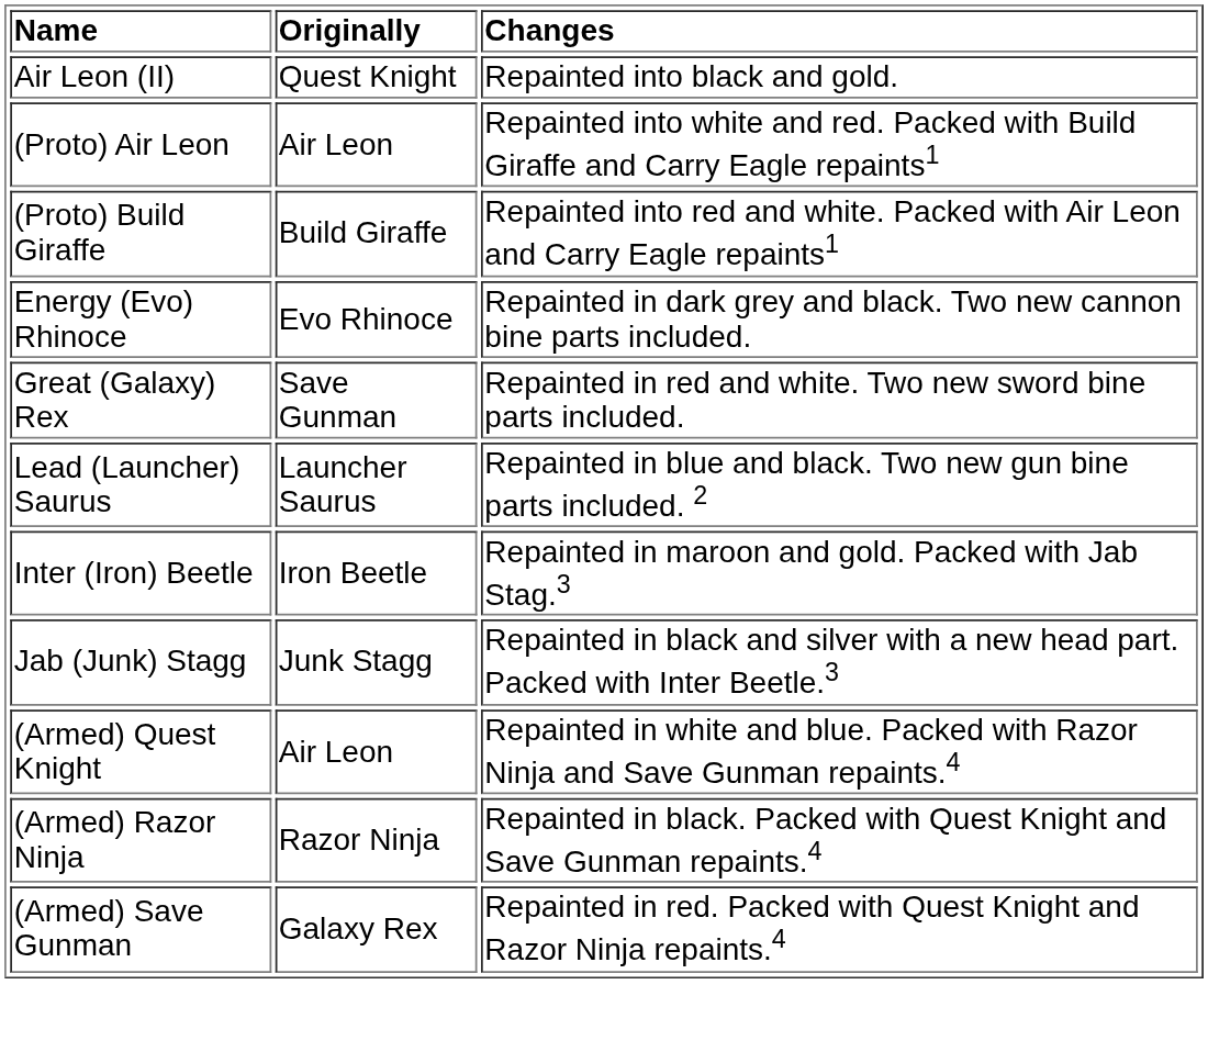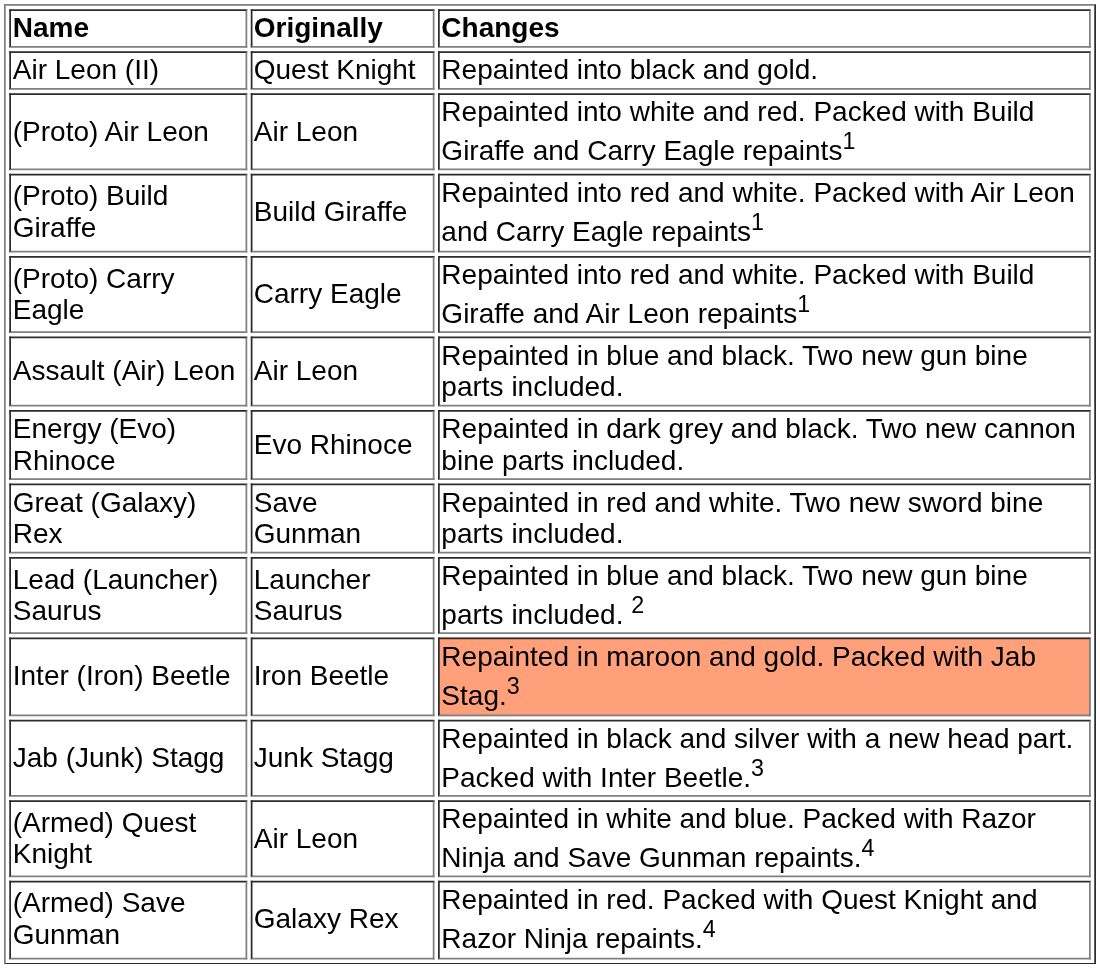 <table border=1>
 <tr>
 <td><strong>Name</strong></td>
 <td><strong>Originally</strong></td>
 <td><strong>Changes</strong></td>
 </tr>
 <tr>
 <td>Air Leon (II)</td>
 <td>Quest Knight</td>
 <td>Repainted into black and gold.</td>
 </tr>
 <tr>
 <td>(Proto) Air Leon</td>
 <td>Air Leon</td>
 <td>Repainted into white and red. Packed with Build Giraffe and Carry Eagle repaints<sup>1</sup></td>
 </tr>
 <tr>
 <td>(Proto) Build Giraffe</td>
 <td>Build Giraffe</td>
 <td>Repainted into red and white. Packed with Air Leon and Carry Eagle repaints<sup>1</sup></td>
 </tr>
 <tr>
+<td>(Proto) Carry Eagle</td>
+<td>Carry Eagle</td>
+<td>Repainted into red and white. Packed with Build Giraffe and Air Leon repaints<sup>1</sup></td>
+</tr>
+<tr>
+<td>Assault (Air) Leon</td>
+<td>Air Leon</td>
+<td>Repainted in blue and black. Two new gun bine parts included.</td>
+</tr>
+<tr>
 <td>Energy (Evo) Rhinoce</td>
 <td>Evo Rhinoce</td>
 <td>Repainted in dark grey and black. Two new cannon bine parts included.</td>
 </tr>
 <tr>
 <td>Great (Galaxy) Rex</td>
 <td>Save Gunman</td>
 <td>Repainted in red and white. Two new sword bine parts included.</td>
 </tr>
 <tr>
 <td>Lead (Launcher) Saurus</td>
 <td>Launcher Saurus</td>
 <td>Repainted in blue and black. Two new gun bine parts included. <sup>2</sup></td>
 </tr>
 <tr>
 <td>Inter (Iron) Beetle</td>
 <td>Iron Beetle</td>
-<td>Repainted in maroon and gold. Packed with Jab Stag.<sup>3</sup></td>
+<td style="background: lightsalmon;">Repainted in maroon and gold. Packed with Jab Stag.<sup>3</sup></td>
 </tr>
 <tr>
 <td>Jab (Junk) Stagg</td>
 <td>Junk Stagg</td>
 <td>Repainted in black and silver with a new head part. Packed with Inter Beetle.<sup>3</sup></td>
 </tr>
 <tr>
 <td>(Armed) Quest Knight</td>
 <td>Air Leon</td>
 <td>Repainted in white and blue. Packed with Razor Ninja and Save Gunman repaints.<sup>4</sup></td>
 </tr>
 <tr>
-<td>(Armed) Razor Ninja</td>
-<td>Razor Ninja</td>
-<td>Repainted in black. Packed with Quest Knight and Save Gunman repaints.<sup>4</sup></td>
-</tr>
-<tr>
 <td>(Armed) Save Gunman</td>
 <td>Galaxy Rex</td>
 <td>Repainted in red. Packed with Quest Knight and Razor Ninja repaints.<sup>4</sup></td>
 </tr>
 </table>
